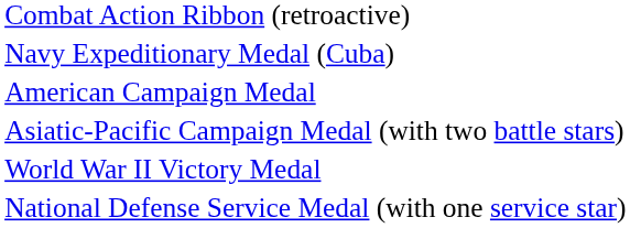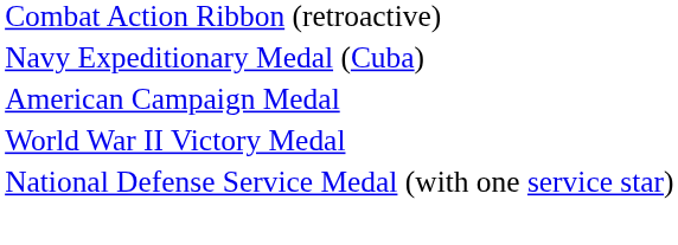 <table>
 <tr>
 <td></td>
 <td><a href='#'>Combat Action Ribbon</a> (retroactive)</td>
 </tr>
 <tr>
 <td></td>
 <td><a href='#'>Navy Expeditionary Medal</a> (<a href='#'>Cuba</a>)</td>
 </tr>
 <tr>
 <td></td>
 <td><a href='#'>American Campaign Medal</a></td>
 </tr>
 <tr>
 <td></td>
-<td><a href='#'>Asiatic-Pacific Campaign Medal</a> (with two <a href='#'>battle stars</a>)</td>
-</tr>
-<tr>
-<td></td>
 <td><a href='#'>World War II Victory Medal</a></td>
 </tr>
 <tr>
 <td></td>
 <td><a href='#'>National Defense Service Medal</a> (with one <a href='#'>service star</a>)</td>
 </tr>
 </table>
